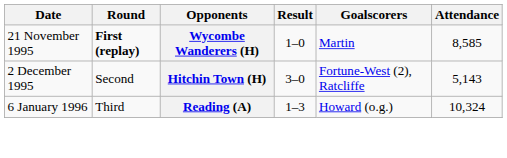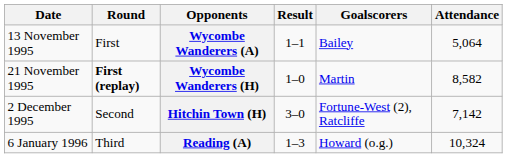 <table class="wikitable plainrowheaders sortable">
 <tr>
 <th scope=col>Date</th>
 <th scope=col>Round</th>
 <th scope=col>Opponents</th>
 <th scope=col>Result</th>
 <th scope=col class=unsortable>Goalscorers</th>
 <th scope=col>Attendance</th>
 </tr>
 <tr>
+<td>13 November 1995</td>
+<td>First</td>
+<th scope=row><a href='#'>Wycombe Wanderers</a> (A)</th>
+<td align=center>1–1</td>
+<td><a href='#'>Bailey</a></td>
+<td align=center>5,064</td>
+</tr>
+<tr>
 <td>21 November 1995</td>
 <td><strong>First (replay)</strong></td>
 <th scope=row><a href='#'>Wycombe Wanderers</a> (H)</th>
 <td align=center>1–0</td>
 <td><a href='#'>Martin</a></td>
-<td align=center>8,585</td>
+<td align=center>8,582</td>
 </tr>
 <tr>
 <td>2 December 1995</td>
 <td>Second</td>
 <th scope=row><a href='#'>Hitchin Town</a> (H)</th>
 <td align=center>3–0</td>
 <td><a href='#'>Fortune-West</a> (2), <a href='#'>Ratcliffe</a></td>
-<td align=center>5,143</td>
+<td align=center>7,142</td>
 </tr>
 <tr>
 <td>6 January 1996</td>
 <td>Third</td>
 <th scope=row><a href='#'>Reading</a> (A)</th>
 <td align=center>1–3</td>
 <td><a href='#'>Howard</a> (o.g.)</td>
 <td align=center>10,324</td>
 </tr>
 </table>
